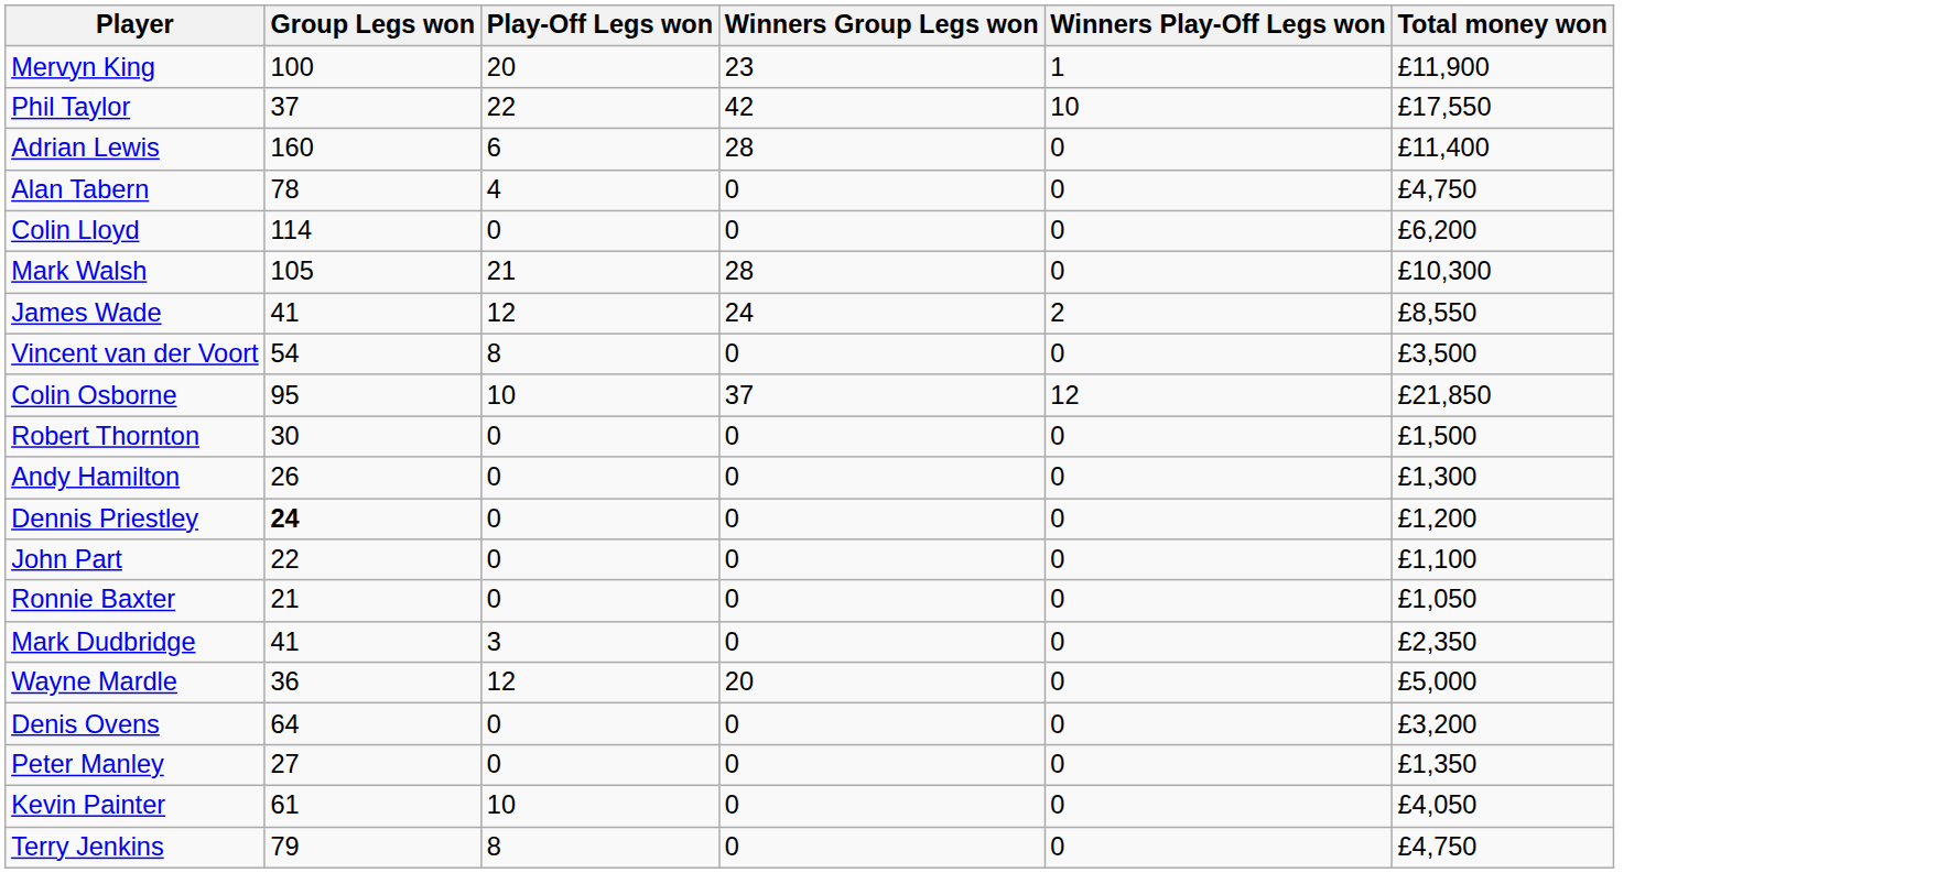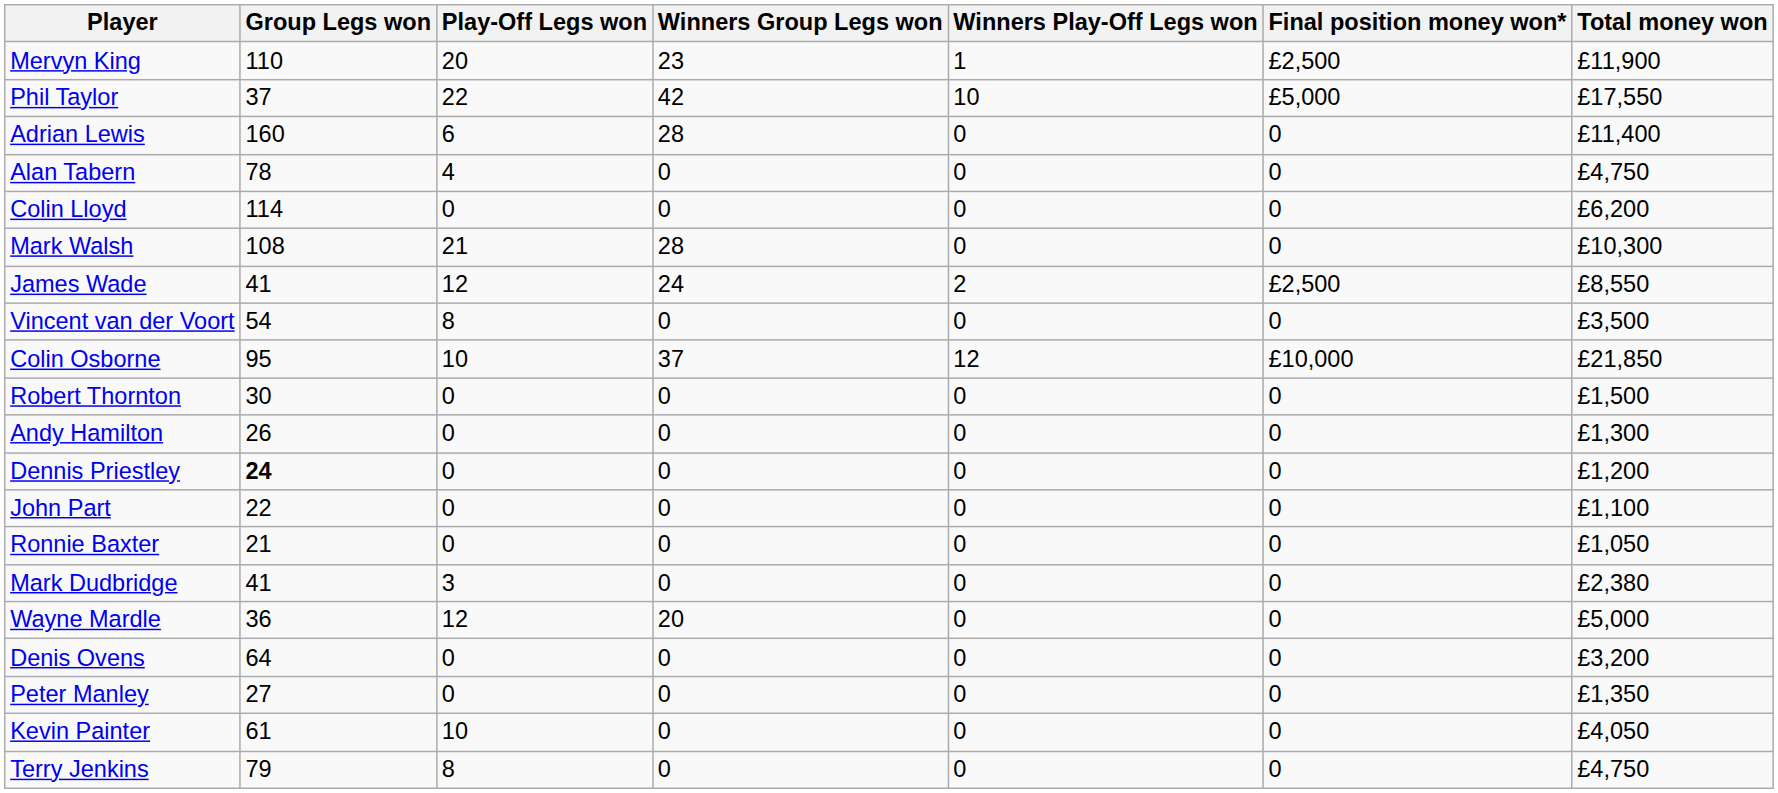 <table class="wikitable sortable">
 <tr>
 <th>Player</th>
 <th>Group Legs won</th>
 <th>Play-Off Legs won</th>
 <th>Winners Group Legs won</th>
 <th>Winners Play-Off Legs won</th>
+<th>Final position money won*</th>
 <th>Total money won</th>
 </tr>
 <tr>
 <td> <a href='#'>Mervyn King</a></td>
-<td>100</td>
+<td>110</td>
 <td>20</td>
 <td>23</td>
 <td>1</td>
+<td>£2,500</td>
 <td>£11,900</td>
 </tr>
 <tr>
 <td> <a href='#'>Phil Taylor</a></td>
 <td>37</td>
 <td>22</td>
 <td>42</td>
 <td>10</td>
+<td>£5,000</td>
 <td>£17,550</td>
 </tr>
 <tr>
 <td> <a href='#'>Adrian Lewis</a></td>
 <td>160</td>
 <td>6</td>
 <td>28</td>
 <td>0</td>
+<td>0</td>
 <td>£11,400</td>
 </tr>
 <tr>
 <td> <a href='#'>Alan Tabern</a></td>
 <td>78</td>
 <td>4</td>
+<td>0</td>
 <td>0</td>
 <td>0</td>
 <td>£4,750</td>
 </tr>
 <tr>
 <td> <a href='#'>Colin Lloyd</a></td>
 <td>114</td>
 <td>0</td>
 <td>0</td>
 <td>0</td>
+<td>0</td>
 <td>£6,200</td>
 </tr>
 <tr>
 <td> <a href='#'>Mark Walsh</a></td>
-<td>105</td>
+<td>108</td>
 <td>21</td>
 <td>28</td>
+<td>0</td>
 <td>0</td>
 <td>£10,300</td>
 </tr>
 <tr>
 <td> <a href='#'>James Wade</a></td>
 <td>41</td>
 <td>12</td>
 <td>24</td>
 <td>2</td>
+<td>£2,500</td>
 <td>£8,550</td>
 </tr>
 <tr>
 <td> <a href='#'>Vincent van der Voort</a></td>
 <td>54</td>
 <td>8</td>
+<td>0</td>
 <td>0</td>
 <td>0</td>
 <td>£3,500</td>
 </tr>
 <tr>
 <td> <a href='#'>Colin Osborne</a></td>
 <td>95</td>
 <td>10</td>
 <td>37</td>
 <td>12</td>
+<td>£10,000</td>
 <td>£21,850</td>
 </tr>
 <tr>
 <td> <a href='#'>Robert Thornton</a></td>
 <td>30</td>
+<td>0</td>
 <td>0</td>
 <td>0</td>
 <td>0</td>
 <td>£1,500</td>
 </tr>
 <tr>
 <td> <a href='#'>Andy Hamilton</a></td>
 <td>26</td>
 <td>0</td>
 <td>0</td>
 <td>0</td>
+<td>0</td>
 <td>£1,300</td>
 </tr>
 <tr>
 <td> <a href='#'>Dennis Priestley</a></td>
 <td><strong>24</strong></td>
+<td>0</td>
 <td>0</td>
 <td>0</td>
 <td>0</td>
 <td>£1,200</td>
 </tr>
 <tr>
 <td> <a href='#'>John Part</a></td>
 <td>22</td>
 <td>0</td>
 <td>0</td>
 <td>0</td>
+<td>0</td>
 <td>£1,100</td>
 </tr>
 <tr>
 <td> <a href='#'>Ronnie Baxter</a></td>
 <td>21</td>
+<td>0</td>
 <td>0</td>
 <td>0</td>
 <td>0</td>
 <td>£1,050</td>
 </tr>
 <tr>
 <td> <a href='#'>Mark Dudbridge</a></td>
 <td>41</td>
 <td>3</td>
 <td>0</td>
 <td>0</td>
-<td>£2,350</td>
+<td>0</td>
+<td>£2,380</td>
 </tr>
 <tr>
 <td> <a href='#'>Wayne Mardle</a></td>
 <td>36</td>
 <td>12</td>
 <td>20</td>
 <td>0</td>
+<td>0</td>
 <td>£5,000</td>
 </tr>
 <tr>
 <td> <a href='#'>Denis Ovens</a></td>
 <td>64</td>
+<td>0</td>
 <td>0</td>
 <td>0</td>
 <td>0</td>
 <td>£3,200</td>
 </tr>
 <tr>
 <td> <a href='#'>Peter Manley</a></td>
 <td>27</td>
 <td>0</td>
 <td>0</td>
 <td>0</td>
+<td>0</td>
 <td>£1,350</td>
 </tr>
 <tr>
 <td> <a href='#'>Kevin Painter</a></td>
 <td>61</td>
 <td>10</td>
+<td>0</td>
 <td>0</td>
 <td>0</td>
 <td>£4,050</td>
 </tr>
 <tr>
 <td> <a href='#'>Terry Jenkins</a></td>
 <td>79</td>
 <td>8</td>
 <td>0</td>
 <td>0</td>
+<td>0</td>
 <td>£4,750</td>
 </tr>
 </table>
